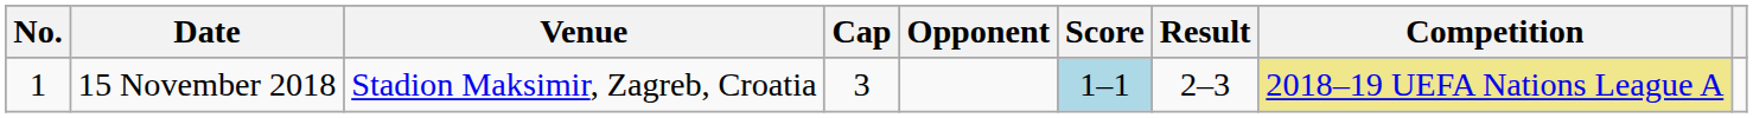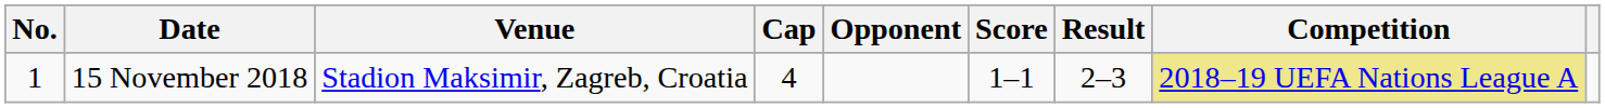 <table class=wikitable>
 <tr>
 <th scope=col>No.</th>
 <th scope=col>Date</th>
 <th scope=col>Venue</th>
 <th scope=col>Cap</th>
 <th scope=col>Opponent</th>
 <th scope=col>Score</th>
 <th scope=col>Result</th>
 <th scope=col>Competition</th>
 <th scope=col class=unsortable></th>
 </tr>
 <tr>
 <td align=center>1</td>
 <td>15 November 2018</td>
 <td><a href='#'>Stadion Maksimir</a>, Zagreb, Croatia</td>
-<td align=center>3</td>
+<td align=center>4</td>
 <td></td>
-<td align=center style="background: lightblue;">1–1</td>
+<td align=center>1–1</td>
 <td align=center>2–3</td>
 <td style="background: khaki;"><a href='#'>2018–19 UEFA Nations League A</a></td>
 <td align=center></td>
 </tr>
 </table>
